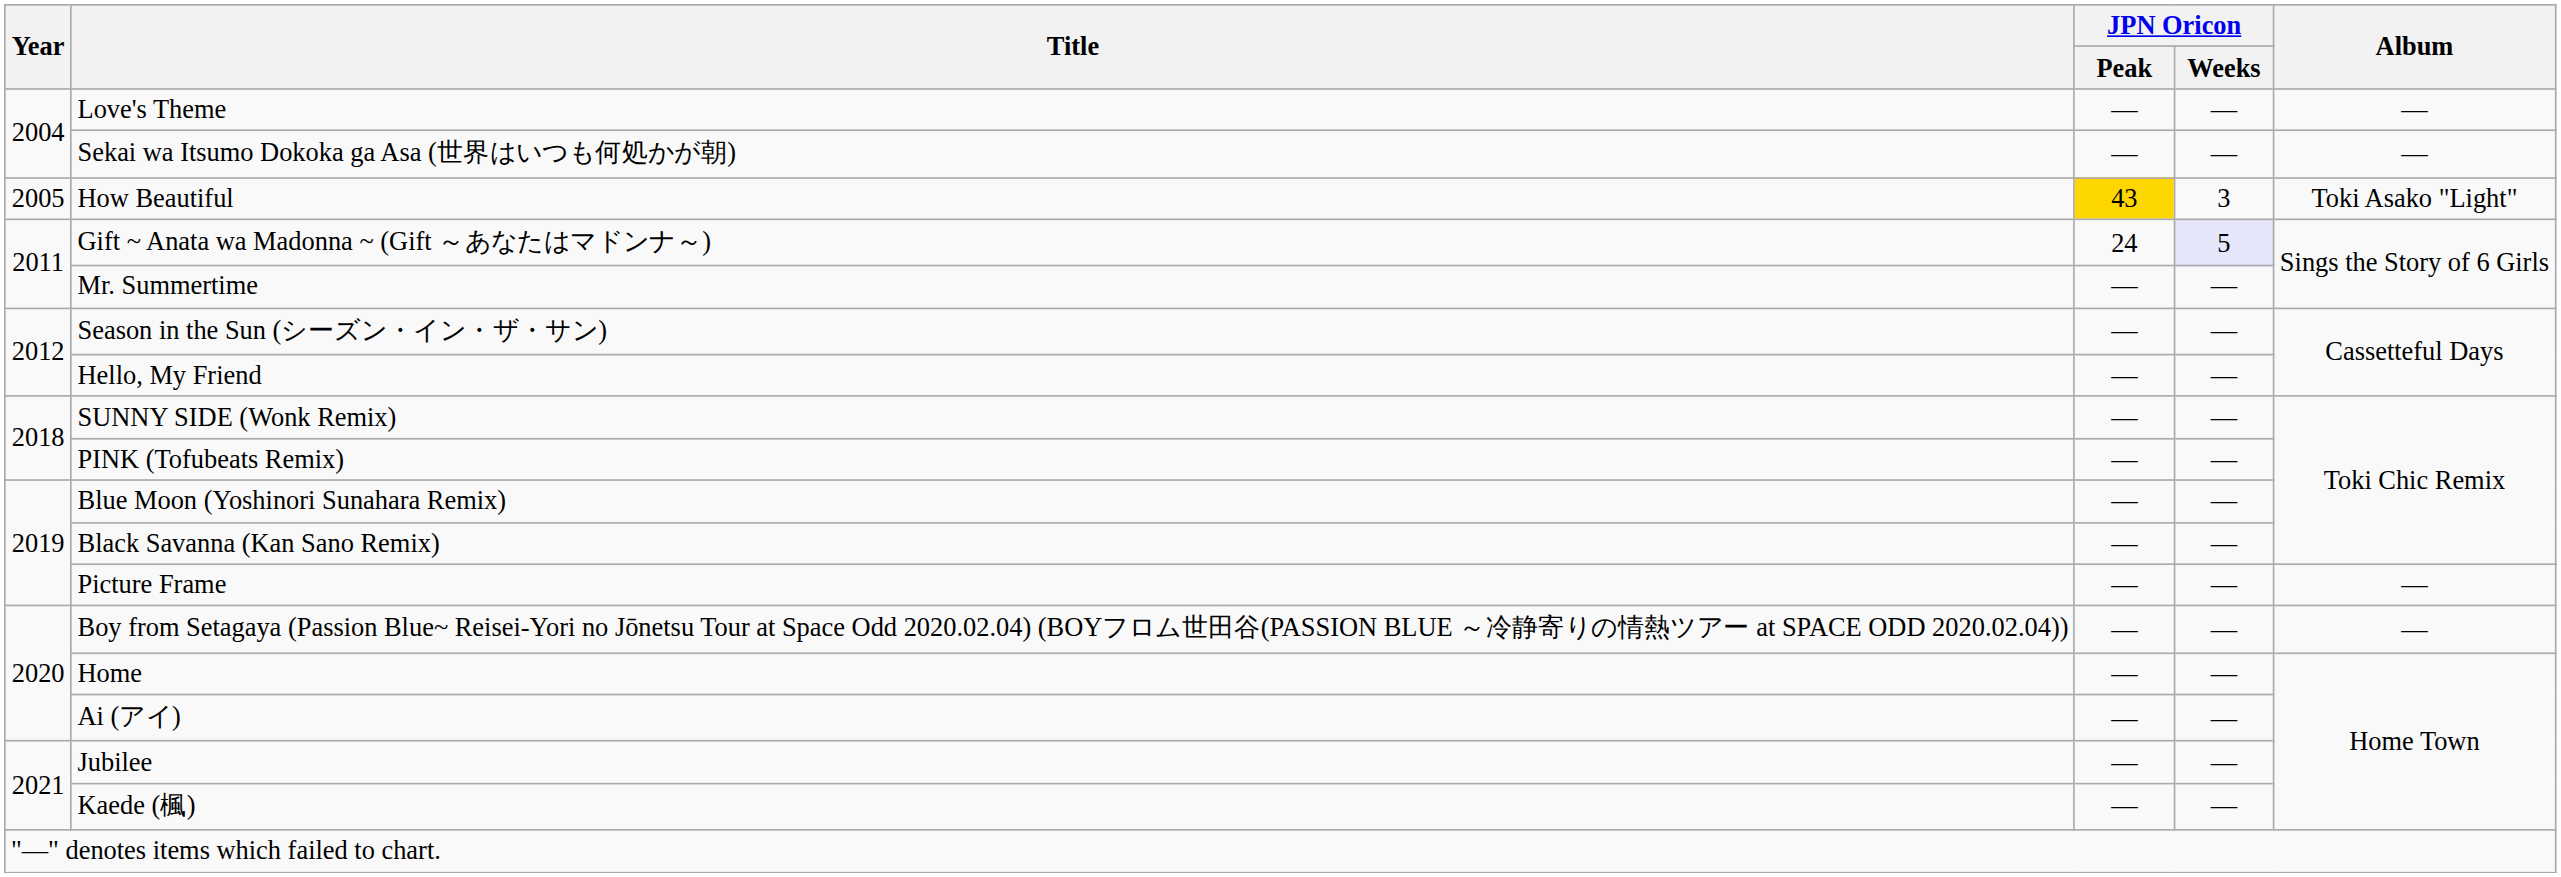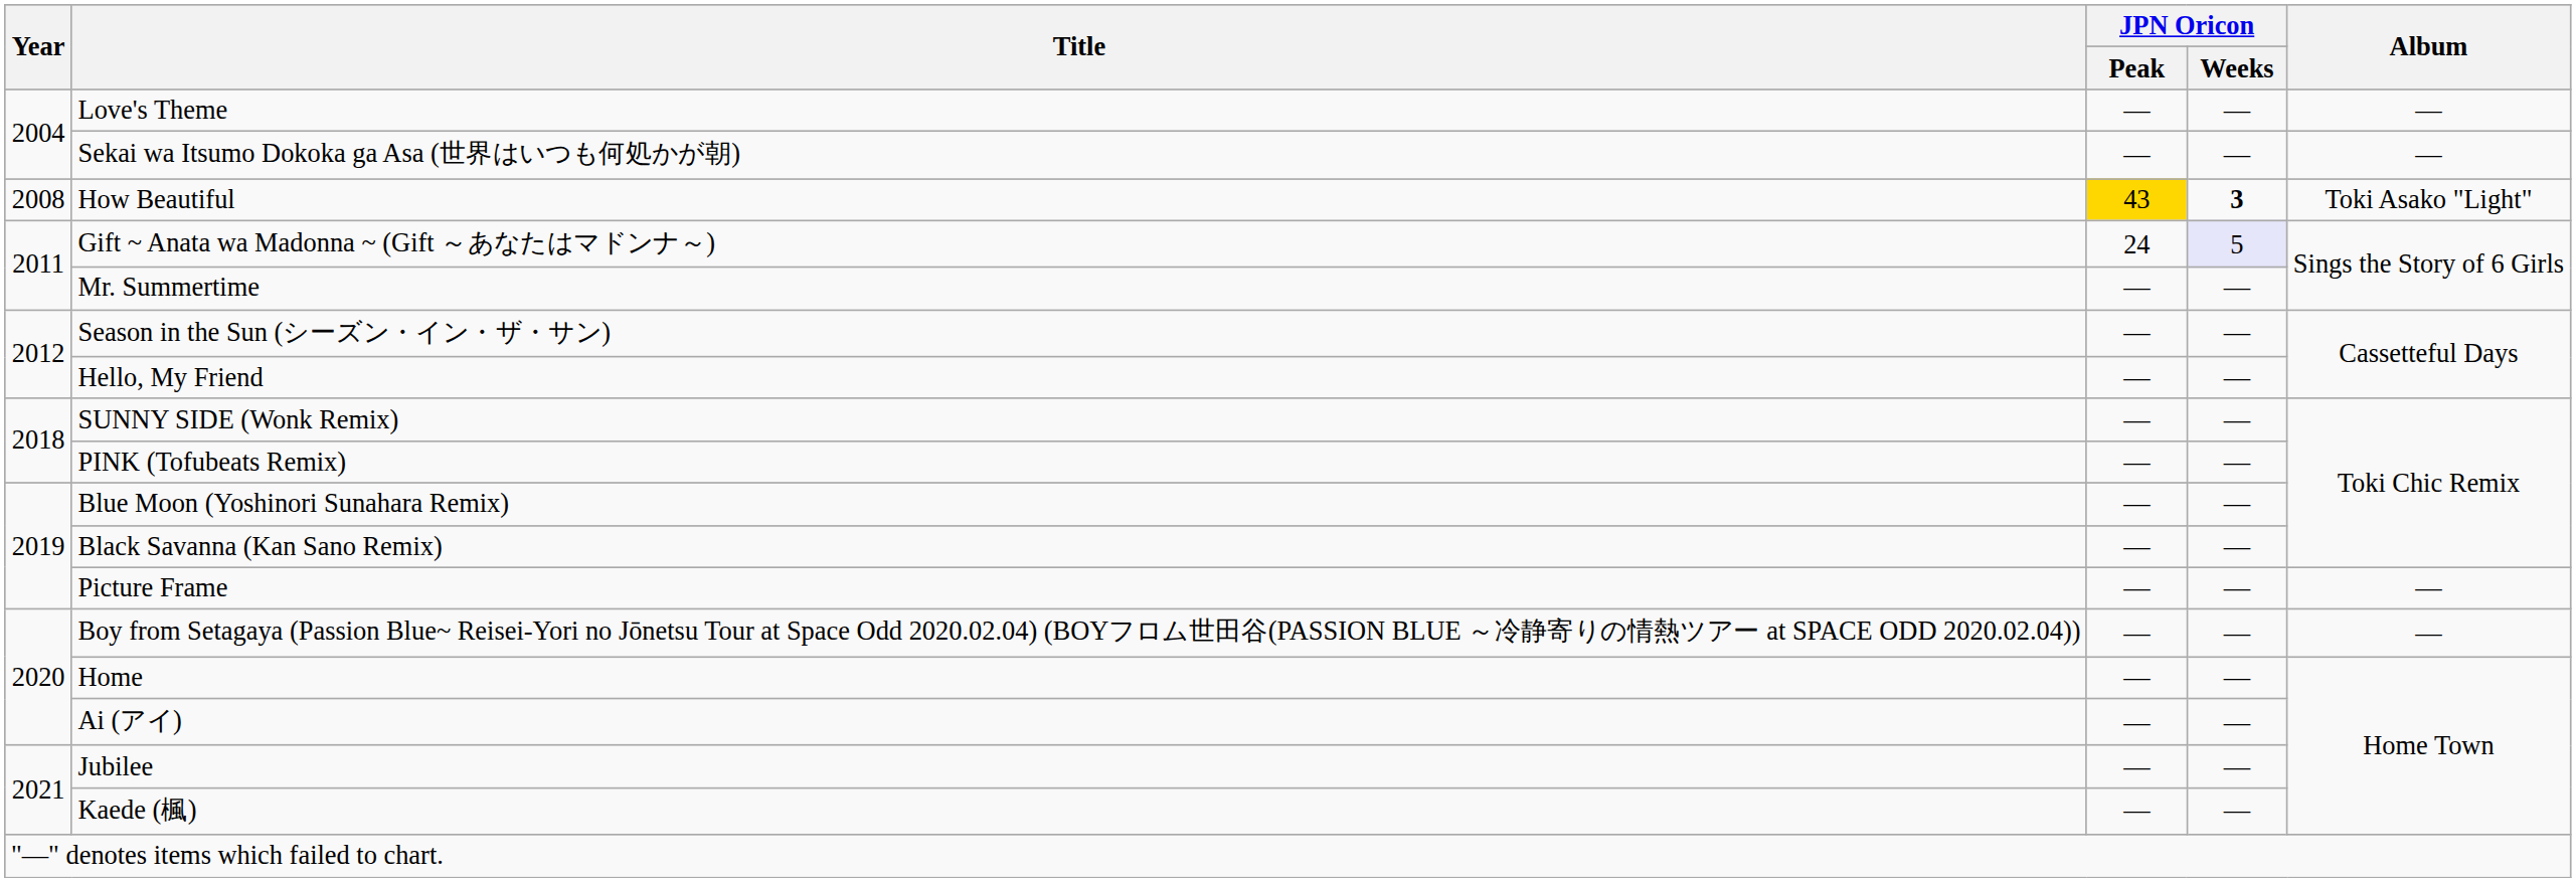 <table class="wikitable">
 <tr>
 <th rowspan="2" style="width:33px;">Year</th>
 <th rowspan="2">Title</th>
 <th colspan="2" style="width:106px;"><a href='#'>JPN Oricon</a></th>
 <th rowspan="2">Album</th>
 </tr>
 <tr>
 <th style="width:53px;">Peak</th>
 <th style="width:53px;">Weeks</th>
 </tr>
 <tr>
 <td rowspan="2" style="text-align:center;">2004</td>
 <td>Love's Theme</td>
 <td style="text-align:center;">—</td>
 <td style="text-align:center;">—</td>
 <td style="text-align:center;">—</td>
 </tr>
 <tr>
 <td>Sekai wa Itsumo Dokoka ga Asa (世界はいつも何処かが朝)</td>
 <td style="text-align:center;">—</td>
 <td style="text-align:center;">—</td>
 <td style="text-align:center;">—</td>
 </tr>
 <tr>
-<td style="text-align:center;">2005</td>
+<td style="text-align:center;">2008</td>
 <td>How Beautiful</td>
 <td style="background: gold; text-align:center;">43</td>
-<td style="text-align:center;">3</td>
+<td style="text-align:center;"><strong>3</strong></td>
 <td style="text-align:center;">Toki Asako "Light"</td>
 </tr>
 <tr>
 <td rowspan="2" style="text-align:center;">2011</td>
 <td>Gift ~ Anata wa Madonna ~ (Gift ～あなたはマドンナ～)</td>
 <td style="text-align:center;">24</td>
 <td style="background: lavender; text-align:center;">5</td>
 <td rowspan="2" style="text-align:center;">Sings the Story of 6 Girls</td>
 </tr>
 <tr>
 <td>Mr. Summertime</td>
 <td style="text-align:center;">—</td>
 <td style="text-align:center;">—</td>
 </tr>
 <tr>
 <td rowspan="2" style="text-align:center;">2012</td>
 <td>Season in the Sun (シーズン・イン・ザ・サン)</td>
 <td style="text-align:center;">—</td>
 <td style="text-align:center;">—</td>
 <td rowspan="2" style="text-align:center;">Cassetteful Days</td>
 </tr>
 <tr>
 <td>Hello, My Friend</td>
 <td style="text-align:center;">—</td>
 <td style="text-align:center;">—</td>
 </tr>
 <tr>
 <td rowspan="2" style="text-align:center;">2018</td>
 <td>SUNNY SIDE (Wonk Remix)</td>
 <td style="text-align:center;">—</td>
 <td style="text-align:center;">—</td>
 <td rowspan="4" style="text-align:center;">Toki Chic Remix</td>
 </tr>
 <tr>
 <td>PINK (Tofubeats Remix)</td>
 <td style="text-align:center;">—</td>
 <td style="text-align:center;">—</td>
 </tr>
 <tr>
 <td rowspan="3" style="text-align:center;">2019</td>
 <td>Blue Moon (Yoshinori Sunahara Remix)</td>
 <td style="text-align:center;">—</td>
 <td style="text-align:center;">—</td>
 </tr>
 <tr>
 <td>Black Savanna (Kan Sano Remix)</td>
 <td style="text-align:center;">—</td>
 <td style="text-align:center;">—</td>
 </tr>
 <tr>
 <td>Picture Frame</td>
 <td style="text-align:center;">—</td>
 <td style="text-align:center;">—</td>
 <td style="text-align:center;">—</td>
 </tr>
 <tr>
 <td rowspan="3" style="text-align:center;">2020</td>
 <td>Boy from Setagaya (Passion Blue~ Reisei-Yori no Jōnetsu Tour at Space Odd 2020.02.04) (BOYフロム世田谷(PASSION BLUE ～冷静寄りの情熱ツアー at SPACE ODD 2020.02.04))</td>
 <td style="text-align:center;">—</td>
 <td style="text-align:center;">—</td>
 <td style="text-align:center;">—</td>
 </tr>
 <tr>
 <td>Home</td>
 <td style="text-align:center;">—</td>
 <td style="text-align:center;">—</td>
 <td rowspan="4" style="text-align:center;">Home Town</td>
 </tr>
 <tr>
 <td>Ai (アイ)</td>
 <td style="text-align:center;">—</td>
 <td style="text-align:center;">—</td>
 </tr>
 <tr>
 <td rowspan="2" style="text-align:center;">2021</td>
 <td>Jubilee</td>
 <td style="text-align:center;">—</td>
 <td style="text-align:center;">—</td>
 </tr>
 <tr>
 <td>Kaede (楓)</td>
 <td style="text-align:center;">—</td>
 <td style="text-align:center;">—</td>
 </tr>
 <tr>
 <td colspan="5">"—" denotes items which failed to chart.</td>
 </tr>
 </table>
